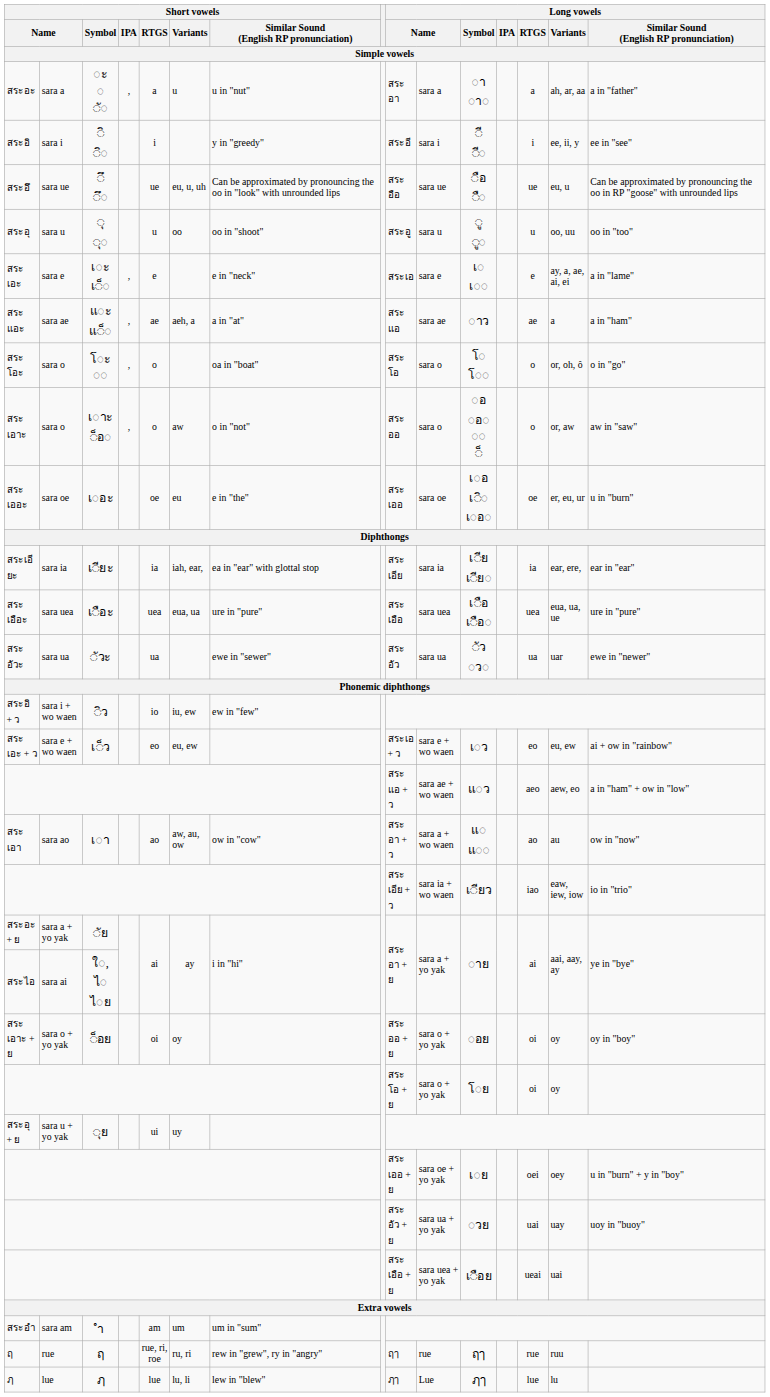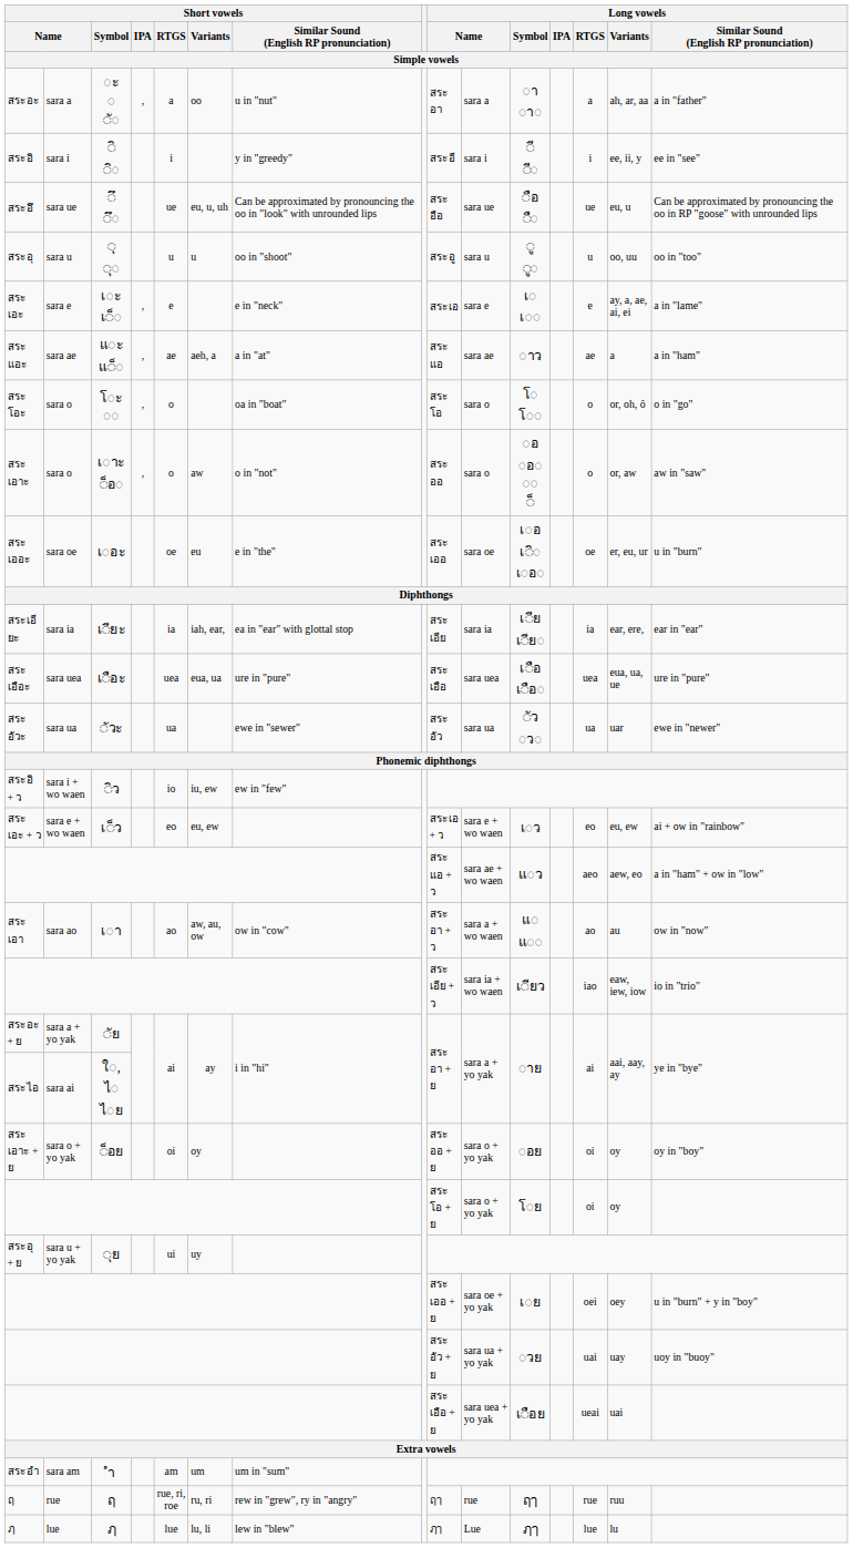 <table class="wikitable">
 <tr>
 <th colspan="7" style="width:49%">Short vowels</th>
 <th rowspan="2"></th>
 <th colspan="7" style="width:49%">Long vowels</th>
 </tr>
 <tr>
 <th colspan="2">Name</th>
 <th>Symbol</th>
 <th>IPA</th>
 <th>RTGS</th>
 <th>Variants</th>
 <th>Similar Sound <br>(English RP pronunciation)</th>
 <th colspan="2">Name</th>
 <th>Symbol</th>
 <th>IPA</th>
 <th>RTGS</th>
 <th>Variants</th>
 <th>Similar Sound <br>(English RP pronunciation)</th>
 </tr>
 <tr>
 <th colspan="15">Simple vowels</th>
 </tr>
 <tr>
 <td>สระอะ</td>
 <td>sara a</td>
 <td style="font-size:125%; text-align:center">◌ะ <br>◌ <br>◌ั◌</td>
 <td style="text-align:center">, </td>
 <td style="text-align:center">a</td>
-<td>u</td>
+<td>oo</td>
 <td>u in "nut"</td>
 <td rowspan="9"></td>
 <td>สระอา</td>
 <td>sara a</td>
 <td style="font-size:125%; text-align:center">◌า <br>◌า◌</td>
 <td style="text-align:center"></td>
 <td style="text-align:center">a</td>
 <td>ah, ar, aa</td>
 <td>a in "father"</td>
 </tr>
 <tr>
 <td>สระอิ</td>
 <td>sara i</td>
 <td style="font-size:125%; text-align:center">◌ิ <br>◌ิ◌</td>
 <td style="text-align:center"></td>
 <td style="text-align:center">i</td>
 <td></td>
 <td>y in "greedy"</td>
 <td>สระอี</td>
 <td>sara i</td>
 <td style="font-size:125%; text-align:center">◌ี <br>◌ี◌</td>
 <td style="text-align:center"></td>
 <td style="text-align:center">i</td>
 <td>ee, ii, y</td>
 <td>ee in "see"</td>
 </tr>
 <tr>
 <td>สระอึ</td>
 <td>sara ue</td>
 <td style="font-size:125%; text-align:center">◌ึ <br>◌ึ◌</td>
 <td style="text-align:center"></td>
 <td style="text-align:center">ue</td>
 <td>eu, u, uh</td>
 <td>Can be approximated by pronouncing the oo in "look" with unrounded lips</td>
 <td>สระอือ</td>
 <td>sara ue</td>
 <td style="font-size:125%; text-align:center">◌ือ <br>◌ื◌</td>
 <td style="text-align:center"></td>
 <td style="text-align:center">ue</td>
 <td>eu, u</td>
 <td>Can be approximated by pronouncing the oo in RP "goose" with unrounded lips</td>
 </tr>
 <tr>
 <td>สระอุ</td>
 <td>sara u</td>
 <td style="font-size:125%; text-align:center">◌ุ <br>◌ุ◌</td>
 <td style="text-align:center"></td>
 <td style="text-align:center">u</td>
-<td>oo</td>
+<td>u</td>
 <td>oo in "shoot"</td>
 <td>สระอู</td>
 <td>sara u</td>
 <td style="font-size:125%; text-align:center">◌ู <br>◌ู◌</td>
 <td style="text-align:center"></td>
 <td style="text-align:center">u</td>
 <td>oo, uu</td>
 <td>oo in "too"</td>
 </tr>
 <tr>
 <td>สระเอะ</td>
 <td>sara e</td>
 <td style="font-size:125%; text-align:center">เ◌ะ <br>เ◌็◌</td>
 <td style="text-align:center">, </td>
 <td style="text-align:center">e</td>
 <td> </td>
 <td>e in "neck"</td>
 <td>สระเอ</td>
 <td>sara e</td>
 <td style="font-size:125%; text-align:center">เ◌ <br>เ◌◌</td>
 <td style="text-align:center"></td>
 <td style="text-align:center">e</td>
 <td>ay, a, ae, ai, ei</td>
 <td>a in "lame"</td>
 </tr>
 <tr>
 <td>สระแอะ</td>
 <td>sara ae</td>
 <td style="font-size:125%; text-align:center">แ◌ะ <br> แ◌็◌</td>
 <td style="text-align:center">, </td>
 <td style="text-align:center">ae</td>
 <td>aeh, a</td>
 <td>a in "at"</td>
 <td>สระแอ</td>
 <td>sara ae</td>
 <td style="font-size:125%; text-align:center">◌าว</td>
 <td style="text-align:center"></td>
 <td style="text-align:center">ae</td>
 <td>a</td>
 <td>a in "ham"</td>
 </tr>
 <tr>
 <td>สระโอะ</td>
 <td>sara o</td>
 <td style="font-size:125%; text-align:center">โ◌ะ <br>◌◌</td>
 <td style="text-align:center">, </td>
 <td style="text-align:center">o</td>
 <td> </td>
 <td>oa in "boat"</td>
 <td>สระโอ</td>
 <td>sara o</td>
 <td style="font-size:125%; text-align:center">โ◌ <br>โ◌◌</td>
 <td style="text-align:center"></td>
 <td style="text-align:center">o</td>
 <td>or, oh, ô</td>
 <td>o in "go"</td>
 </tr>
 <tr>
 <td>สระเอาะ</td>
 <td>sara o</td>
 <td style="font-size:125%; text-align:center">เ◌าะ <br>◌็อ◌</td>
 <td style="text-align:center">, </td>
 <td style="text-align:center">o</td>
 <td>aw</td>
 <td>o in "not"</td>
 <td>สระออ</td>
 <td>sara o</td>
 <td style="font-size:125%; text-align:center">◌อ <br>◌อ◌<br>◌◌ <br>◌็</td>
 <td style="text-align:center"></td>
 <td style="text-align:center">o</td>
 <td>or, aw</td>
 <td>aw in "saw"</td>
 </tr>
 <tr>
 <td>สระเออะ</td>
 <td>sara oe</td>
 <td style="font-size:125%; text-align:center">เ◌อะ</td>
 <td style="text-align:center"></td>
 <td style="text-align:center">oe</td>
 <td>eu</td>
 <td>e in "the"</td>
 <td>สระเออ</td>
 <td>sara oe</td>
 <td style="font-size:125%; text-align:center">เ◌อ <br>เ◌ิ◌ <br>เ◌อ◌</td>
 <td style="text-align:center"> <br></td>
 <td style="text-align:center">oe</td>
 <td>er, eu, ur</td>
 <td>u in "burn"</td>
 </tr>
 <tr>
 <th colspan="15">Diphthongs</th>
 </tr>
 <tr>
 <td>สระเอียะ</td>
 <td>sara ia</td>
 <td style="font-size:125%; text-align:center">เ◌ียะ</td>
 <td style="text-align:center"></td>
 <td style="text-align:center">ia</td>
 <td>iah, ear, </td>
 <td>ea in "ear" with glottal stop</td>
 <td rowspan="3"></td>
 <td>สระเอีย</td>
 <td>sara ia</td>
 <td style="font-size:125%;text-align:center">เ◌ีย <br>เ◌ีย◌</td>
 <td style="text-align:center"></td>
 <td style="text-align:center">ia</td>
 <td>ear, ere, </td>
 <td>ear in "ear"</td>
 </tr>
 <tr>
 <td>สระเอือะ</td>
 <td>sara uea</td>
 <td style="font-size:125%; text-align:center">เ◌ือะ</td>
 <td style="text-align:center"></td>
 <td style="text-align:center">uea</td>
 <td>eua, ua</td>
 <td>ure in "pure"</td>
 <td>สระเอือ</td>
 <td>sara uea</td>
 <td style="font-size:125%; text-align:center">เ◌ือ <br>เ◌ือ◌</td>
 <td style="text-align:center"></td>
 <td style="text-align:center">uea</td>
 <td>eua, ua, ue</td>
 <td>ure in "pure"</td>
 </tr>
 <tr>
 <td>สระอัวะ</td>
 <td>sara ua</td>
 <td style="font-size:125%; text-align:center">◌ัวะ</td>
 <td style="text-align:center"></td>
 <td style="text-align:center">ua</td>
 <td> </td>
 <td>ewe in "sewer"</td>
 <td>สระอัว</td>
 <td>sara ua</td>
 <td style="font-size:125%; text-align:center">◌ัว <br>◌ว◌</td>
 <td style="text-align:center"></td>
 <td style="text-align:center">ua</td>
 <td>uar</td>
 <td>ewe in "newer"</td>
 </tr>
 <tr>
 <th colspan="15">Phonemic diphthongs</th>
 </tr>
 <tr>
 <td>สระอิ + ว</td>
 <td>sara i + wo waen</td>
 <td style="font-size:125%; text-align:center">◌ิว</td>
 <td style="text-align:center"></td>
 <td style="text-align:center">io</td>
 <td>iu, ew</td>
 <td>ew in "few"</td>
 <td rowspan="13"></td>
 <td colspan="7"></td>
 </tr>
 <tr>
 <td>สระเอะ + ว</td>
 <td>sara e + wo waen</td>
 <td style="font-size:125%; text-align:center">เ◌็ว</td>
 <td style="text-align:center"></td>
 <td style="text-align:center">eo</td>
 <td>eu, ew</td>
 <td></td>
 <td>สระเอ + ว</td>
 <td>sara e + wo waen</td>
 <td style="font-size:125%; text-align:center">เ◌ว</td>
 <td style="text-align:center"></td>
 <td style="text-align:center">eo</td>
 <td>eu, ew</td>
 <td>ai + ow in "rainbow"</td>
 </tr>
 <tr>
 <td colspan="7"></td>
 <td>สระแอ + ว</td>
 <td>sara ae + wo waen</td>
 <td style="font-size:125%; text-align:center">แ◌ว</td>
 <td style="text-align:center"></td>
 <td style="text-align:center">aeo</td>
 <td>aew, eo</td>
 <td>a in "ham" + ow in "low"</td>
 </tr>
 <tr>
 <td>สระเอา</td>
 <td>sara ao</td>
 <td style="font-size:125%; text-align:center">เ◌า</td>
 <td style="text-align:center"></td>
 <td style="text-align:center">ao</td>
 <td>aw, au, ow</td>
 <td>ow in "cow"</td>
 <td>สระอา + ว</td>
 <td>sara a + wo waen</td>
 <td style="font-size:125%; text-align:center">แ◌ <br>แ◌◌</td>
 <td style="text-align:center"></td>
 <td style="text-align:center">ao</td>
 <td>au</td>
 <td>ow in "now"</td>
 </tr>
 <tr>
 <td colspan="7"></td>
 <td>สระเอีย + ว</td>
 <td>sara ia + wo waen</td>
 <td style="font-size:125%; text-align:center">เ◌ียว</td>
 <td style="text-align:center"></td>
 <td style="text-align:center">iao</td>
 <td>eaw, iew, iow</td>
 <td>io in "trio"</td>
 </tr>
 <tr>
 <td>สระอะ + ย</td>
 <td>sara a + yo yak</td>
 <td style="font-size:125%; text-align:center">◌ัย</td>
 <td rowspan="2" style="text-align:center"></td>
 <td rowspan="2" style="text-align:center">ai</td>
 <td rowspan="2" style="text-align:center">ay</td>
 <td rowspan="2">i in "hi"</td>
 <td rowspan="2">สระอา + ย</td>
 <td rowspan="2">sara a + yo yak</td>
 <td rowspan="2" style="font-size:125%; text-align:center">◌าย</td>
 <td rowspan="2" style="text-align:center"></td>
 <td rowspan="2" style="text-align:center">ai</td>
 <td rowspan="2">aai, aay, ay</td>
 <td rowspan="2">ye in "bye"</td>
 </tr>
 <tr>
 <td>สระไอ</td>
 <td>sara ai</td>
 <td style="font-size:125%; text-align:center">ใ◌, ไ◌<br>ไ◌ย</td>
 </tr>
 <tr>
 <td>สระเอาะ + ย</td>
 <td>sara o + yo yak</td>
 <td style="font-size:125%; text-align:center">◌็อย</td>
 <td style="text-align:center"></td>
 <td style="text-align:center">oi</td>
 <td>oy</td>
 <td></td>
 <td>สระออ + ย</td>
 <td>sara o + yo yak</td>
 <td style="font-size:125%; text-align:center">◌อย</td>
 <td style="text-align:center"></td>
 <td style="text-align:center">oi</td>
 <td>oy</td>
 <td>oy in "boy"</td>
 </tr>
 <tr>
 <td colspan="7"></td>
 <td>สระโอ + ย</td>
 <td>sara o + yo yak</td>
 <td style="font-size:125%; text-align:center">โ◌ย</td>
 <td style="text-align:center"></td>
 <td style="text-align:center">oi</td>
 <td>oy</td>
 <td></td>
 </tr>
 <tr>
 <td>สระอุ + ย</td>
 <td>sara u + yo yak</td>
 <td style="font-size:125%; text-align:center">◌ุย</td>
 <td style="text-align:center"></td>
 <td style="text-align:center">ui</td>
 <td>uy</td>
 <td></td>
 <td colspan="7"></td>
 </tr>
 <tr>
 <td colspan="7"></td>
 <td>สระเออ + ย</td>
 <td>sara oe + yo yak</td>
 <td style="font-size:125%; text-align:center">เ◌ย</td>
 <td style="text-align:center"></td>
 <td style="text-align:center">oei</td>
 <td>oey</td>
 <td>u in "burn" + y in "boy"</td>
 </tr>
 <tr>
 <td colspan="7"></td>
 <td>สระอัว + ย</td>
 <td>sara ua + yo yak</td>
 <td style="font-size:125%; text-align:center">◌วย</td>
 <td style="text-align:center"></td>
 <td style="text-align:center">uai</td>
 <td>uay</td>
 <td>uoy in "buoy"</td>
 </tr>
 <tr>
 <td colspan="7"></td>
 <td>สระเอือ + ย</td>
 <td>sara uea + yo yak</td>
 <td style="font-size:125%; text-align:center">เ◌ือย</td>
 <td style="text-align:center"></td>
 <td style="text-align:center">ueai</td>
 <td>uai</td>
 <td></td>
 </tr>
 <tr>
 <th colspan="15">Extra vowels</th>
 </tr>
 <tr>
 <td>สระอำ</td>
 <td>sara am</td>
 <td style="font-size:125%; text-align:center">ำ</td>
 <td style="text-align:center"></td>
 <td style="text-align:center">am</td>
 <td>um</td>
 <td>um in "sum"</td>
 <td rowspan="3"></td>
 <td colspan="7"></td>
 </tr>
 <tr>
 <td>ฤ</td>
 <td>rue</td>
 <td style="font-size:125%; text-align:center">ฤ</td>
 <td style="text-align:center"> <br> <br></td>
 <td style="text-align:center">rue, ri, roe</td>
 <td>ru, ri</td>
 <td>rew in "grew", ry in "angry"</td>
 <td>ฤๅ</td>
 <td>rue</td>
 <td style="font-size:125%; text-align:center">ฤๅ</td>
 <td style="text-align:center"></td>
 <td style="text-align:center">rue</td>
 <td>ruu</td>
 <td></td>
 </tr>
 <tr>
 <td>ฦ</td>
 <td>lue</td>
 <td style="font-size:125%; text-align:center">ฦ</td>
 <td style="text-align:center"></td>
 <td style="text-align:center">lue</td>
 <td>lu, li</td>
 <td>lew in "blew"</td>
 <td>ฦๅ</td>
 <td>Lue</td>
 <td style="font-size:125%; text-align:center">ฦๅ</td>
 <td style="text-align:center"></td>
 <td style="text-align:center">lue</td>
 <td>lu</td>
 <td></td>
 </tr>
 </table>
